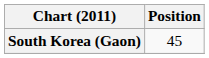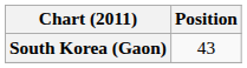 <table class="wikitable plainrowheaders" style="text-align:center;">
 <tr>
 <th>Chart (2011)</th>
 <th>Position</th>
 </tr>
 <tr>
 <th scope="row">South Korea (Gaon)</th>
-<td>45</td>
+<td>43</td>
 </tr>
 <tr>
 </tr>
 </table>
